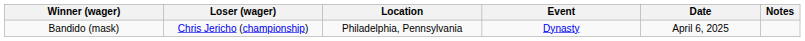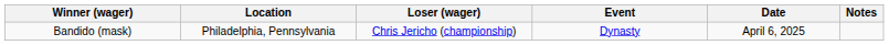 <table class="wikitable sortable" width=100%  style="text-align: center">
 <tr>
 <th width=20% scope="col">Winner (wager)</th>
+<th width=20% scope="col">Location</th>
 <th width=20% scope="col">Loser (wager)</th>
-<th width=20% scope="col">Location</th>
 <th width=20% scope="col">Event</th>
 <th width=15% scope="col">Date</th>
 <th class="unsortable" width=5% scope="col">Notes</th>
 </tr>
 <tr>
 <td>Bandido (mask)</td>
+<td>Philadelphia, Pennsylvania</td>
 <td><a href='#'>Chris Jericho</a> (<a href='#'>championship</a>)</td>
-<td>Philadelphia, Pennsylvania</td>
 <td><a href='#'>Dynasty</a></td>
 <td>April 6, 2025</td>
 <td></td>
 </tr>
 </table>
